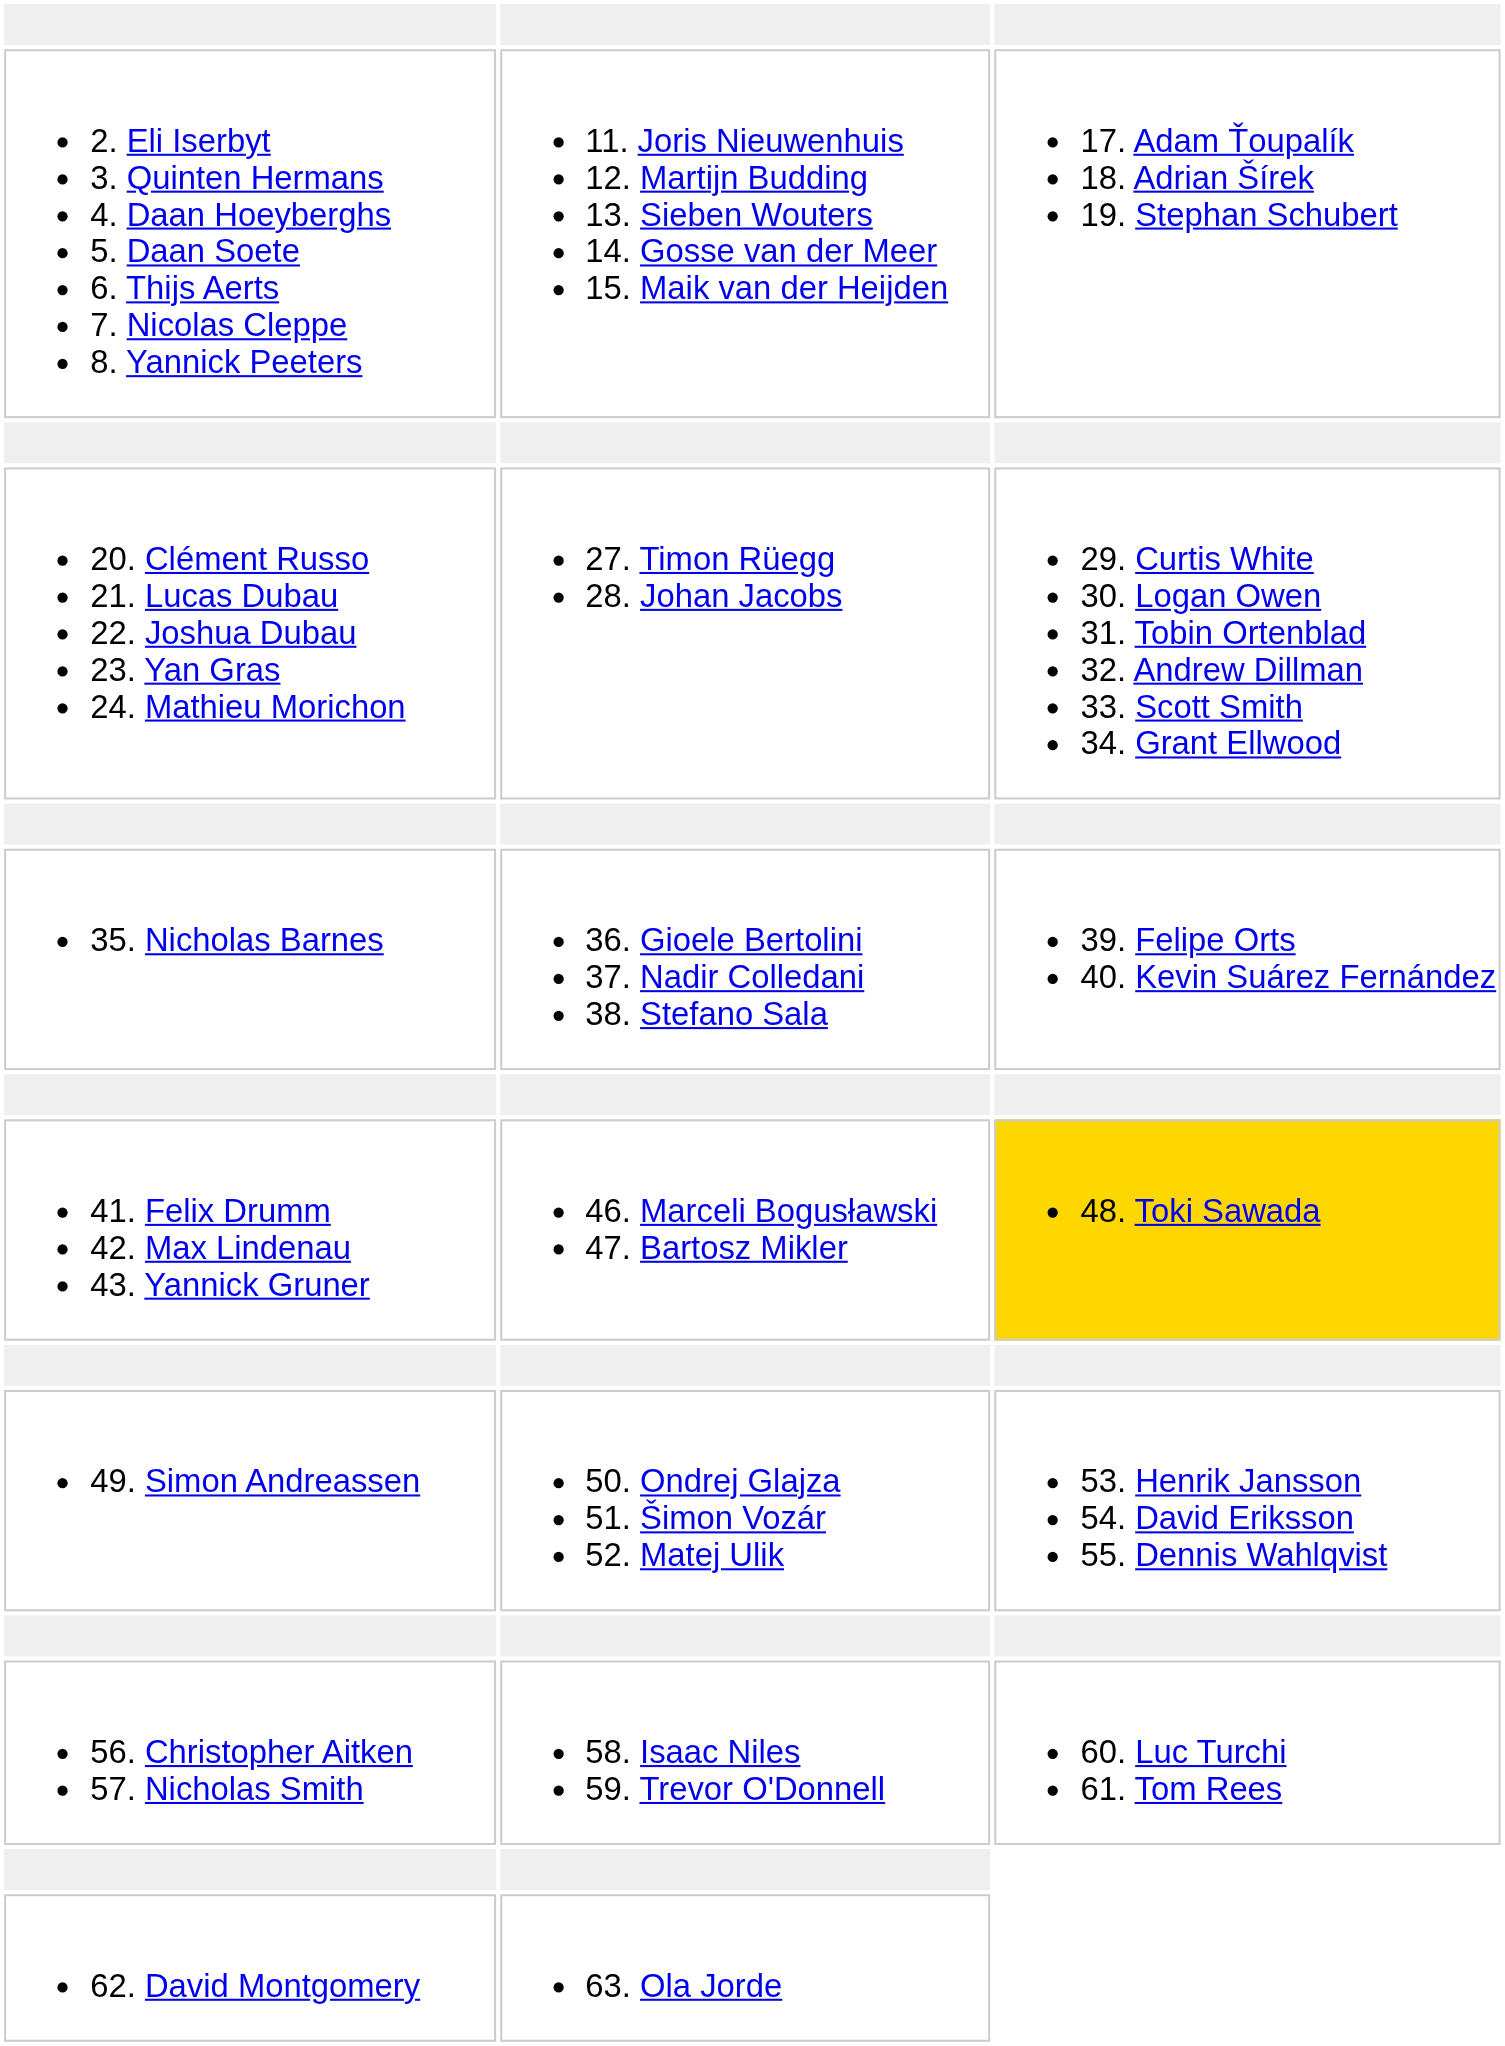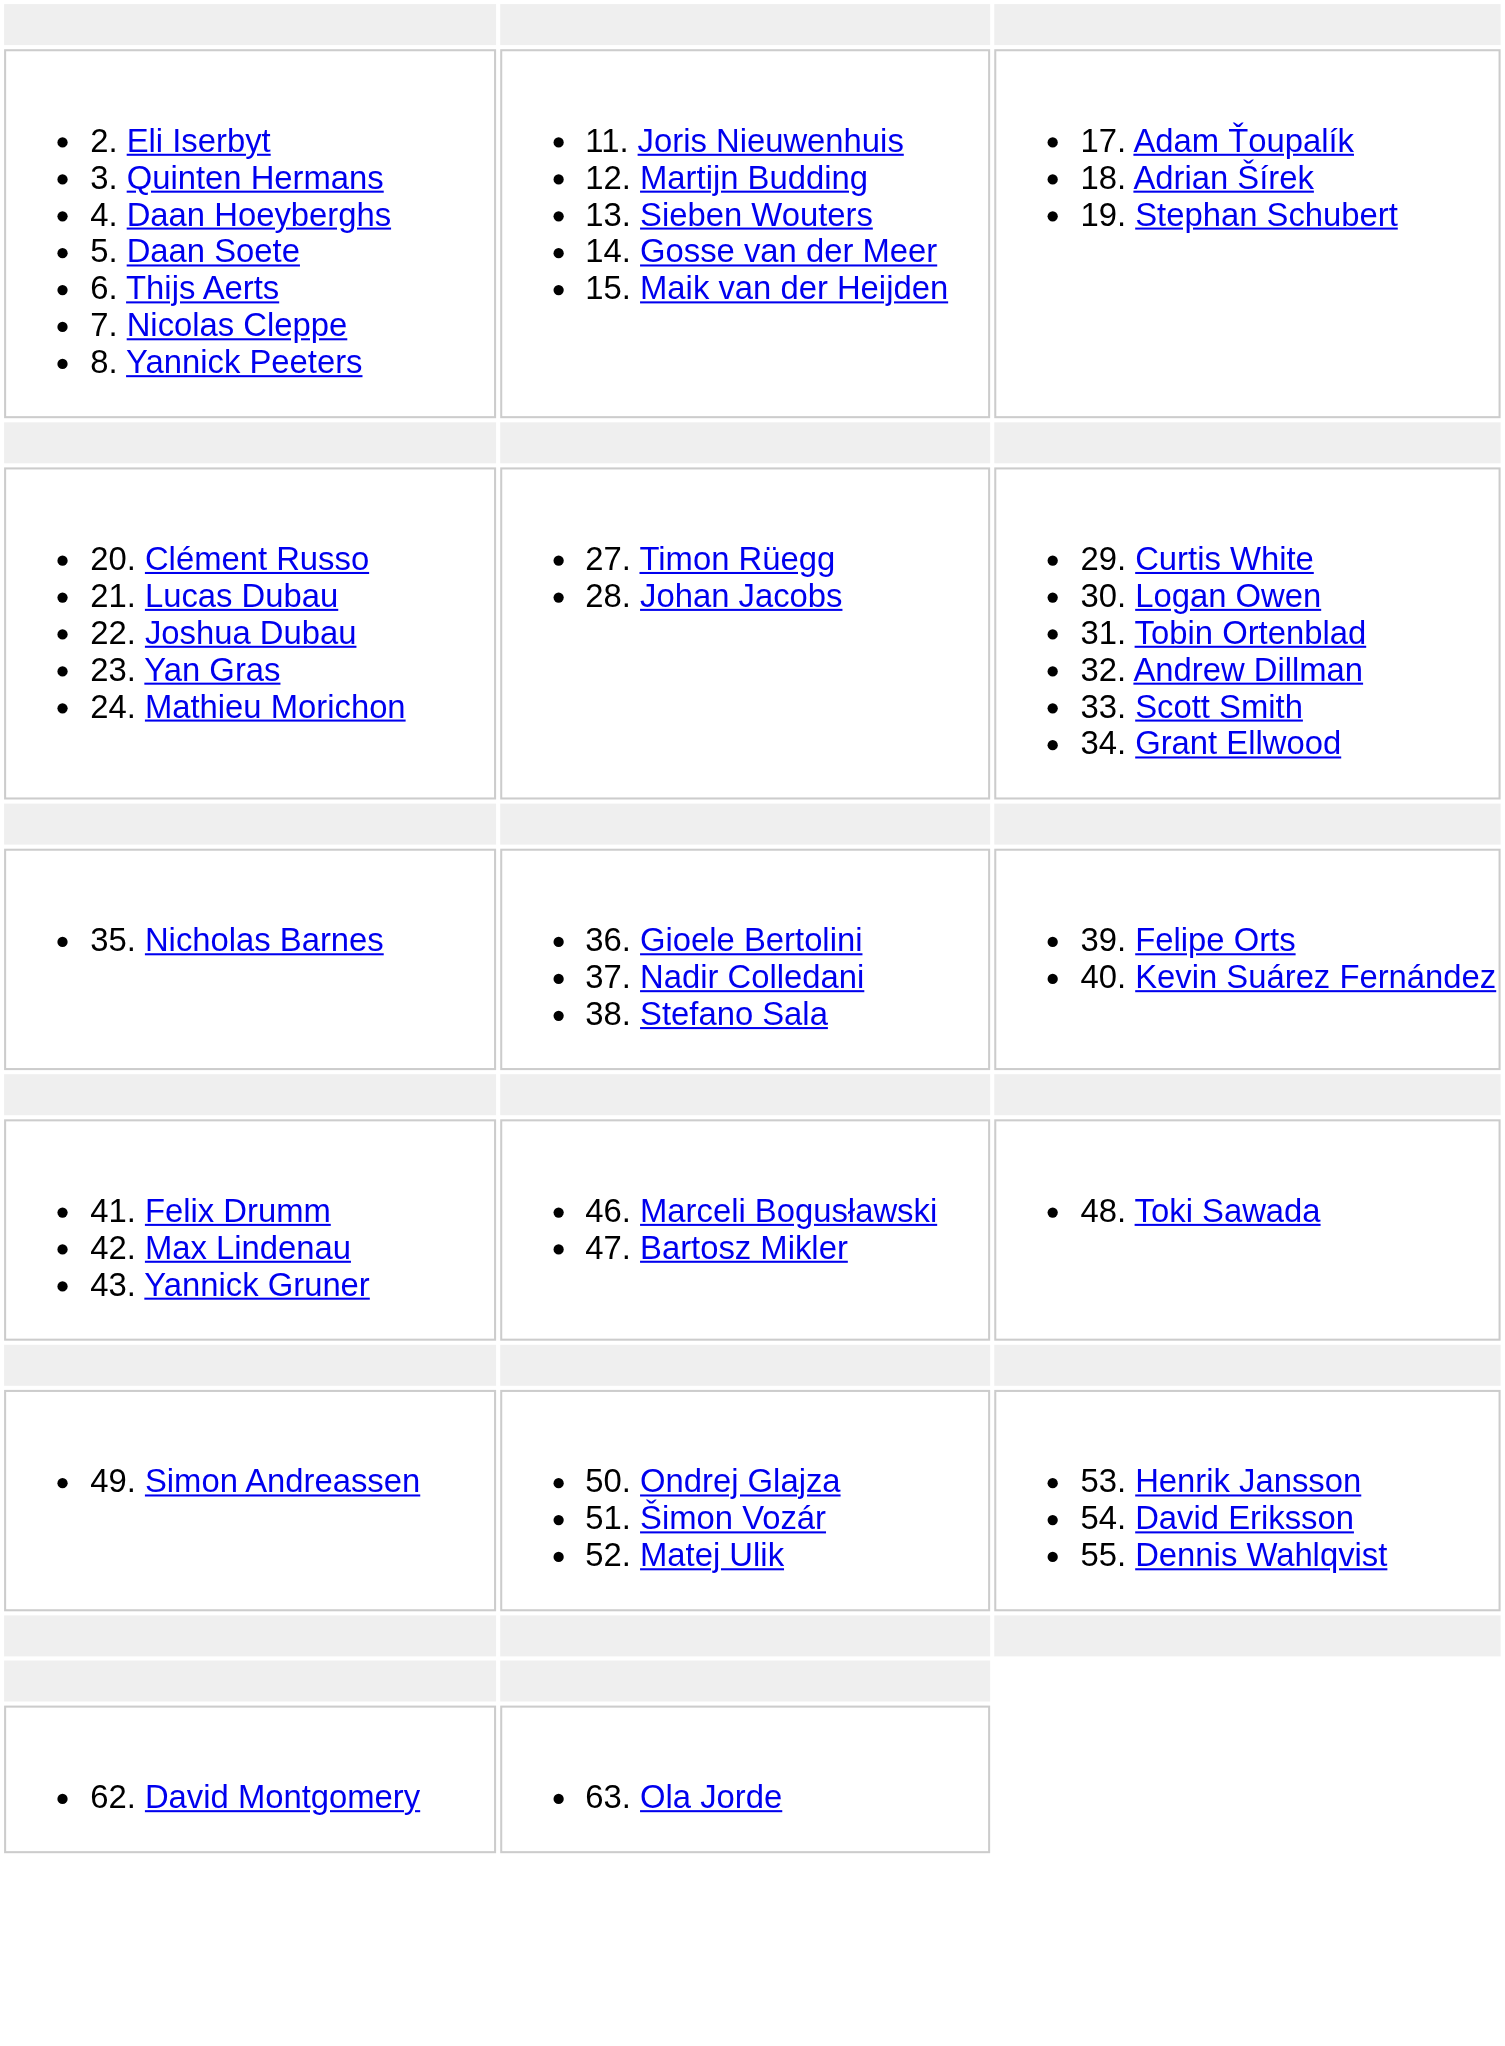 <table>
 <tr align=center bgcolor="#EFEFEF">
 <td width="33%"><br></td>
 <td width="33%"><br></td>
 <td width="34%"><br></td>
 </tr>
 <tr valign="top">
 <td style="border:solid; border-width:1px; border-color:#CCCCCC;"><br><ul><li>2. <a href='#'>Eli Iserbyt</a></li><li>3. <a href='#'>Quinten Hermans</a></li><li>4. <a href='#'>Daan Hoeyberghs</a></li><li>5. <a href='#'>Daan Soete</a></li><li>6. <a href='#'>Thijs Aerts</a></li><li>7. <a href='#'>Nicolas Cleppe</a></li><li>8. <a href='#'>Yannick Peeters</a></li></ul></td>
 <td style="border:solid; border-width:1px; border-color:#CCCCCC;"><br><ul><li>11. <a href='#'>Joris Nieuwenhuis</a></li><li>12. <a href='#'>Martijn Budding</a></li><li>13. <a href='#'>Sieben Wouters</a></li><li>14. <a href='#'>Gosse van der Meer</a></li><li>15. <a href='#'>Maik van der Heijden</a></li></ul></td>
 <td style="border:solid; border-width:1px; border-color:#CCCCCC;"><br><ul><li>17. <a href='#'>Adam Ťoupalík</a></li><li>18. <a href='#'>Adrian Šírek</a></li><li>19. <a href='#'>Stephan Schubert</a></li></ul></td>
 </tr>
 <tr align=center bgcolor="#EFEFEF">
 <td><br></td>
 <td width="33%"><br></td>
 <td width="34%"><br></td>
 </tr>
 <tr valign="top">
 <td style="border:solid; border-width:1px; border-color:#CCCCCC;"><br><ul><li>20. <a href='#'>Clément Russo</a></li><li>21. <a href='#'>Lucas Dubau</a></li><li>22. <a href='#'>Joshua Dubau</a></li><li>23. <a href='#'>Yan Gras</a></li><li>24. <a href='#'>Mathieu Morichon</a></li></ul></td>
 <td style="border:solid; border-width:1px; border-color:#CCCCCC;"><br><ul><li>27. <a href='#'>Timon Rüegg</a></li><li>28. <a href='#'>Johan Jacobs</a></li></ul></td>
 <td style="border:solid; border-width:1px; border-color:#CCCCCC;"><br><ul><li>29. <a href='#'>Curtis White</a></li><li>30. <a href='#'>Logan Owen</a></li><li>31. <a href='#'>Tobin Ortenblad</a></li><li>32. <a href='#'>Andrew Dillman</a></li><li>33. <a href='#'>Scott Smith</a></li><li>34. <a href='#'>Grant Ellwood</a></li></ul></td>
 </tr>
 <tr align=center bgcolor="#EFEFEF">
 <td><br></td>
 <td width="33%"><br></td>
 <td width="34%"><br></td>
 </tr>
 <tr valign="top">
 <td style="border:solid; border-width:1px; border-color:#CCCCCC;"><br><ul><li>35. <a href='#'>Nicholas Barnes</a></li></ul></td>
 <td style="border:solid; border-width:1px; border-color:#CCCCCC;"><br><ul><li>36. <a href='#'>Gioele Bertolini</a></li><li>37. <a href='#'>Nadir Colledani</a></li><li>38. <a href='#'>Stefano Sala</a></li></ul></td>
 <td style="border:solid; border-width:1px; border-color:#CCCCCC;"><br><ul><li>39. <a href='#'>Felipe Orts</a></li><li>40. <a href='#'>Kevin Suárez Fernández</a></li></ul></td>
 </tr>
 <tr align=center bgcolor="#EFEFEF">
 <td><br></td>
 <td width="33%"><br></td>
 <td width="34%"><br></td>
 </tr>
 <tr valign="top">
 <td style="border:solid; border-width:1px; border-color:#CCCCCC;"><br><ul><li>41. <a href='#'>Felix Drumm</a></li><li>42. <a href='#'>Max Lindenau</a></li><li>43. <a href='#'>Yannick Gruner</a></li></ul></td>
 <td style="border:solid; border-width:1px; border-color:#CCCCCC;"><br><ul><li>46. <a href='#'>Marceli Bogusławski</a></li><li>47. <a href='#'>Bartosz Mikler</a></li></ul></td>
-<td style="background: gold; border:solid; border-width:1px; border-color:#CCCCCC;"><br><ul><li>48. <a href='#'>Toki Sawada</a></li></ul></td>
+<td style="border:solid; border-width:1px; border-color:#CCCCCC;"><br><ul><li>48. <a href='#'>Toki Sawada</a></li></ul></td>
 </tr>
 <tr align=center bgcolor="#EFEFEF">
 <td><br></td>
 <td width="33%"><br></td>
 <td width="34%"><br></td>
 </tr>
 <tr valign="top">
 <td style="border:solid; border-width:1px; border-color:#CCCCCC;"><br><ul><li>49. <a href='#'>Simon Andreassen</a></li></ul></td>
 <td style="border:solid; border-width:1px; border-color:#CCCCCC;"><br><ul><li>50. <a href='#'>Ondrej Glajza</a></li><li>51. <a href='#'>Šimon Vozár</a></li><li>52. <a href='#'>Matej Ulik</a></li></ul></td>
 <td style="border:solid; border-width:1px; border-color:#CCCCCC;"><br><ul><li>53. <a href='#'>Henrik Jansson</a></li><li>54. <a href='#'>David Eriksson</a></li><li>55. <a href='#'>Dennis Wahlqvist</a></li></ul></td>
 </tr>
 <tr align=center bgcolor="#EFEFEF">
 <td><br></td>
 <td width="33%"><br></td>
 <td width="34%"><br></td>
 </tr>
-<tr valign="top">
-<td style="border:solid; border-width:1px; border-color:#CCCCCC;"><br><ul><li>56. <a href='#'>Christopher Aitken</a></li><li>57. <a href='#'>Nicholas Smith</a></li></ul></td>
-<td style="border:solid; border-width:1px; border-color:#CCCCCC;"><br><ul><li>58. <a href='#'>Isaac Niles</a></li><li>59. <a href='#'>Trevor O'Donnell</a></li></ul></td>
-<td style="border:solid; border-width:1px; border-color:#CCCCCC;"><br><ul><li>60. <a href='#'>Luc Turchi</a></li><li>61. <a href='#'>Tom Rees</a></li></ul></td>
-</tr>
 <tr align=center bgcolor="#EFEFEF">
 <td><br></td>
 <td width="33%"><br></td>
 </tr>
 <tr valign="top">
 <td style="border:solid; border-width:1px; border-color:#CCCCCC;"><br><ul><li>62. <a href='#'>David Montgomery</a></li></ul></td>
 <td style="border:solid; border-width:1px; border-color:#CCCCCC;"><br><ul><li>63. <a href='#'>Ola Jorde</a></li></ul></td>
 </tr>
 </table>
